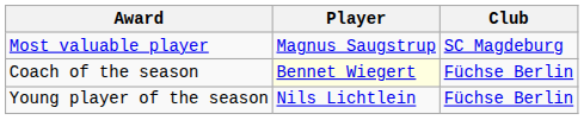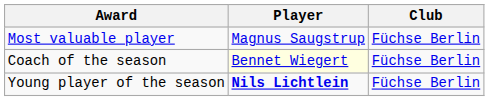 <table class="wikitable">
 <tr>
 <th>Award</th>
 <th>Player</th>
 <th>Club</th>
 </tr>
 <tr>
 <td><a href='#'>Most valuable player</a></td>
 <td> <a href='#'>Magnus Saugstrup</a></td>
-<td><a href='#'>SC Magdeburg</a></td>
+<td><a href='#'>Füchse Berlin</a></td>
 </tr>
 <tr>
 <td>Coach of the season</td>
 <td style="background: lightyellow;"> <a href='#'>Bennet Wiegert</a></td>
 <td><a href='#'>Füchse Berlin</a></td>
 </tr>
 <tr>
 <td>Young player of the season</td>
-<td> <a href='#'>Nils Lichtlein</a></td>
+<td><strong> <a href='#'>Nils Lichtlein</a></strong></td>
 <td><a href='#'>Füchse Berlin</a></td>
 </tr>
 </table>
